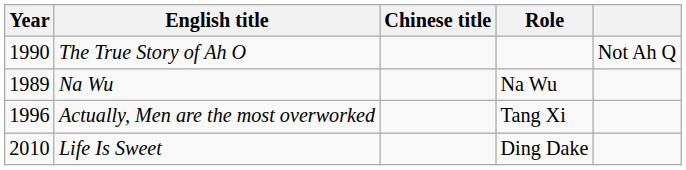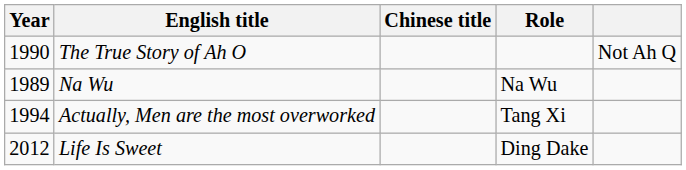 <table class="wikitable">
 <tr>
 <th>Year</th>
 <th>English title</th>
 <th>Chinese title</th>
 <th>Role</th>
 <th></th>
 </tr>
 <tr>
 <td>1990</td>
 <td><em>The True Story of Ah O</em></td>
 <td></td>
 <td></td>
 <td>Not Ah Q</td>
 </tr>
 <tr>
 <td>1989</td>
 <td><em>Na Wu</em></td>
 <td></td>
 <td>Na Wu</td>
 <td></td>
 </tr>
 <tr>
-<td>1996</td>
+<td>1994</td>
 <td><em>Actually, Men are the most overworked</em></td>
 <td></td>
 <td>Tang Xi</td>
 <td></td>
 </tr>
 <tr>
-<td>2010</td>
+<td>2012</td>
 <td><em>Life Is Sweet</em></td>
 <td></td>
 <td>Ding Dake</td>
 <td></td>
 </tr>
 </table>
